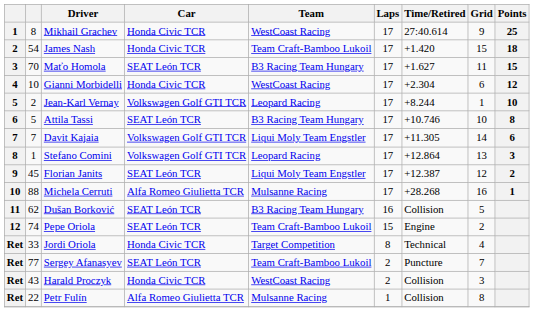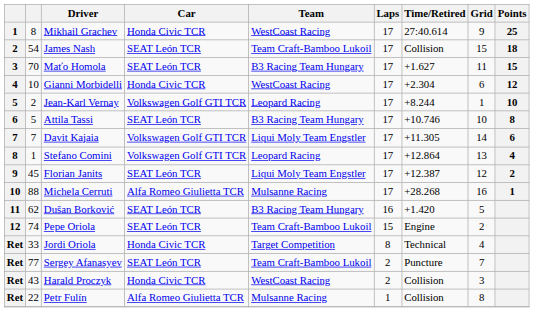 <table class="wikitable sortable" style="font-size:95%">
 <tr>
 <th></th>
 <th></th>
 <th>Driver</th>
 <th>Car</th>
 <th>Team</th>
 <th>Laps</th>
 <th>Time/Retired</th>
 <th>Grid</th>
 <th>Points</th>
 </tr>
 <tr>
 <th>1</th>
 <td align=center>8</td>
 <td> <a href='#'>Mikhail Grachev</a></td>
 <td><a href='#'>Honda Civic TCR</a></td>
 <td> <a href='#'>WestCoast Racing</a></td>
 <td align=center>17</td>
 <td>27:40.614</td>
 <td align=center>9</td>
 <th>25</th>
 </tr>
 <tr>
 <th>2</th>
 <td align=center>54</td>
 <td> <a href='#'>James Nash</a></td>
-<td><a href='#'>Honda Civic TCR</a></td>
+<td><a href='#'>SEAT León TCR</a></td>
 <td> <a href='#'>Team Craft-Bamboo Lukoil</a></td>
 <td align=center>17</td>
-<td>+1.420</td>
+<td>Collision</td>
 <td align=center>15</td>
 <th>18</th>
 </tr>
 <tr>
 <th>3</th>
 <td align=center>70</td>
 <td> <a href='#'>Maťo Homola</a></td>
 <td><a href='#'>SEAT León TCR</a></td>
 <td> <a href='#'>B3 Racing Team Hungary</a></td>
 <td align=center>17</td>
 <td>+1.627</td>
 <td align=center>11</td>
 <th>15</th>
 </tr>
 <tr>
 <th>4</th>
 <td align=center>10</td>
 <td> <a href='#'>Gianni Morbidelli</a></td>
 <td><a href='#'>Honda Civic TCR</a></td>
 <td> <a href='#'>WestCoast Racing</a></td>
 <td align=center>17</td>
 <td>+2.304</td>
 <td align=center>6</td>
 <th>12</th>
 </tr>
 <tr>
 <th>5</th>
 <td align=center>2</td>
 <td> <a href='#'>Jean-Karl Vernay</a></td>
 <td><a href='#'>Volkswagen Golf GTI TCR</a></td>
 <td> <a href='#'>Leopard Racing</a></td>
 <td align=center>17</td>
 <td>+8.244</td>
 <td align=center>1</td>
 <th>10</th>
 </tr>
 <tr>
 <th>6</th>
 <td align=center>5</td>
 <td> <a href='#'>Attila Tassi</a></td>
 <td><a href='#'>SEAT León TCR</a></td>
 <td> <a href='#'>B3 Racing Team Hungary</a></td>
 <td align=center>17</td>
 <td>+10.746</td>
 <td align=center>10</td>
 <th>8</th>
 </tr>
 <tr>
 <th>7</th>
 <td align=center>7</td>
 <td> <a href='#'>Davit Kajaia</a></td>
 <td><a href='#'>Volkswagen Golf GTI TCR</a></td>
 <td> <a href='#'>Liqui Moly Team Engstler</a></td>
 <td align=center>17</td>
 <td>+11.305</td>
 <td align=center>14</td>
 <th>6</th>
 </tr>
 <tr>
 <th>8</th>
 <td align=center>1</td>
 <td> <a href='#'>Stefano Comini</a></td>
 <td><a href='#'>Volkswagen Golf GTI TCR</a></td>
 <td> <a href='#'>Leopard Racing</a></td>
 <td align=center>17</td>
 <td>+12.864</td>
 <td align=center>13</td>
-<th>3</th>
+<th>4</th>
 </tr>
 <tr>
 <th>9</th>
 <td align=center>45</td>
 <td> <a href='#'>Florian Janits</a></td>
 <td><a href='#'>SEAT León TCR</a></td>
 <td> <a href='#'>Liqui Moly Team Engstler</a></td>
 <td align=center>17</td>
 <td>+12.387</td>
 <td align=center>12</td>
 <th>2</th>
 </tr>
 <tr>
 <th>10</th>
 <td align=center>88</td>
 <td> <a href='#'>Michela Cerruti</a></td>
 <td><a href='#'>Alfa Romeo Giulietta TCR</a></td>
 <td> <a href='#'>Mulsanne Racing</a></td>
 <td align=center>17</td>
 <td>+28.268</td>
 <td align=center>16</td>
 <th>1</th>
 </tr>
 <tr>
 <th>11</th>
 <td align=center>62</td>
 <td> <a href='#'>Dušan Borković</a></td>
 <td><a href='#'>SEAT León TCR</a></td>
 <td> <a href='#'>B3 Racing Team Hungary</a></td>
 <td align=center>16</td>
-<td>Collision</td>
+<td>+1.420</td>
 <td align=center>5</td>
 <th></th>
 </tr>
 <tr>
 <th>12</th>
 <td align=center>74</td>
 <td> <a href='#'>Pepe Oriola</a></td>
 <td><a href='#'>SEAT León TCR</a></td>
 <td> <a href='#'>Team Craft-Bamboo Lukoil</a></td>
 <td align=center>15</td>
 <td>Engine</td>
 <td align=center>2</td>
 <th></th>
 </tr>
 <tr>
 <th>Ret</th>
 <td align=center>33</td>
 <td> <a href='#'>Jordi Oriola</a></td>
 <td><a href='#'>Honda Civic TCR</a></td>
 <td> <a href='#'>Target Competition</a></td>
 <td align=center>8</td>
 <td>Technical</td>
 <td align=center>4</td>
 <th></th>
 </tr>
 <tr>
 <th>Ret</th>
 <td align=center>77</td>
 <td> <a href='#'>Sergey Afanasyev</a></td>
 <td><a href='#'>SEAT León TCR</a></td>
 <td> <a href='#'>Team Craft-Bamboo Lukoil</a></td>
 <td align=center>2</td>
 <td>Puncture</td>
 <td align=center>7</td>
 <th></th>
 </tr>
 <tr>
 <th>Ret</th>
 <td align=center>43</td>
 <td> <a href='#'>Harald Proczyk</a></td>
 <td><a href='#'>Honda Civic TCR</a></td>
 <td> <a href='#'>WestCoast Racing</a></td>
 <td align=center>2</td>
 <td>Collision</td>
 <td align=center>3</td>
 <th></th>
 </tr>
 <tr>
 <th>Ret</th>
 <td align=center>22</td>
 <td> <a href='#'>Petr Fulín</a></td>
 <td><a href='#'>Alfa Romeo Giulietta TCR</a></td>
 <td> <a href='#'>Mulsanne Racing</a></td>
 <td align=center>1</td>
 <td>Collision</td>
 <td align=center>8</td>
 <th></th>
 </tr>
 <tr>
 </tr>
 </table>
